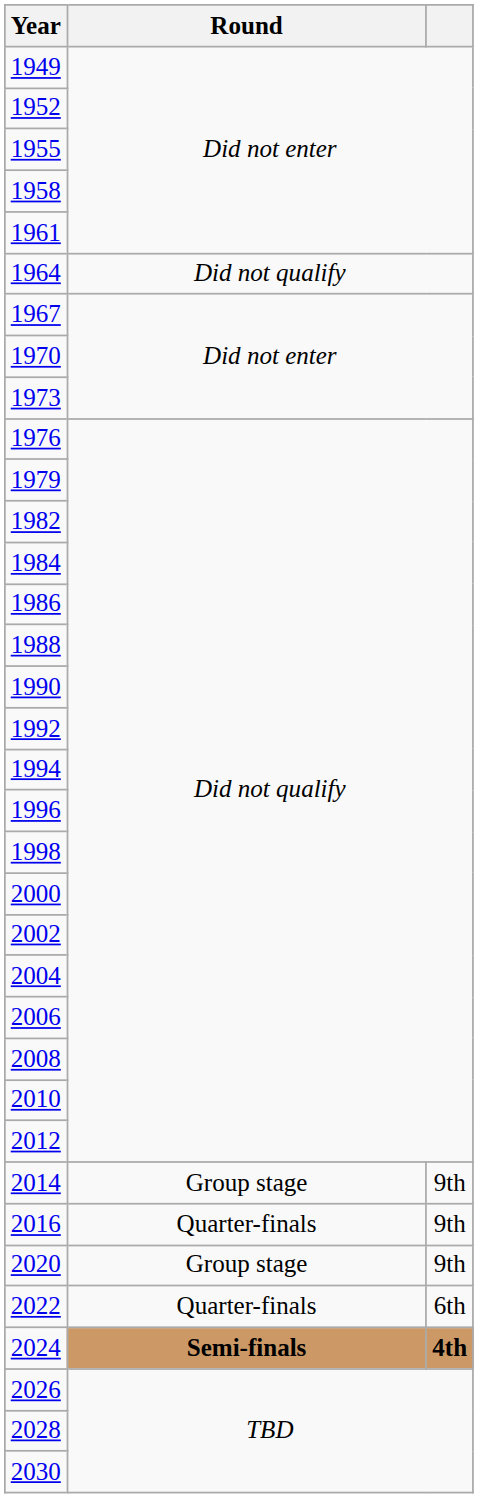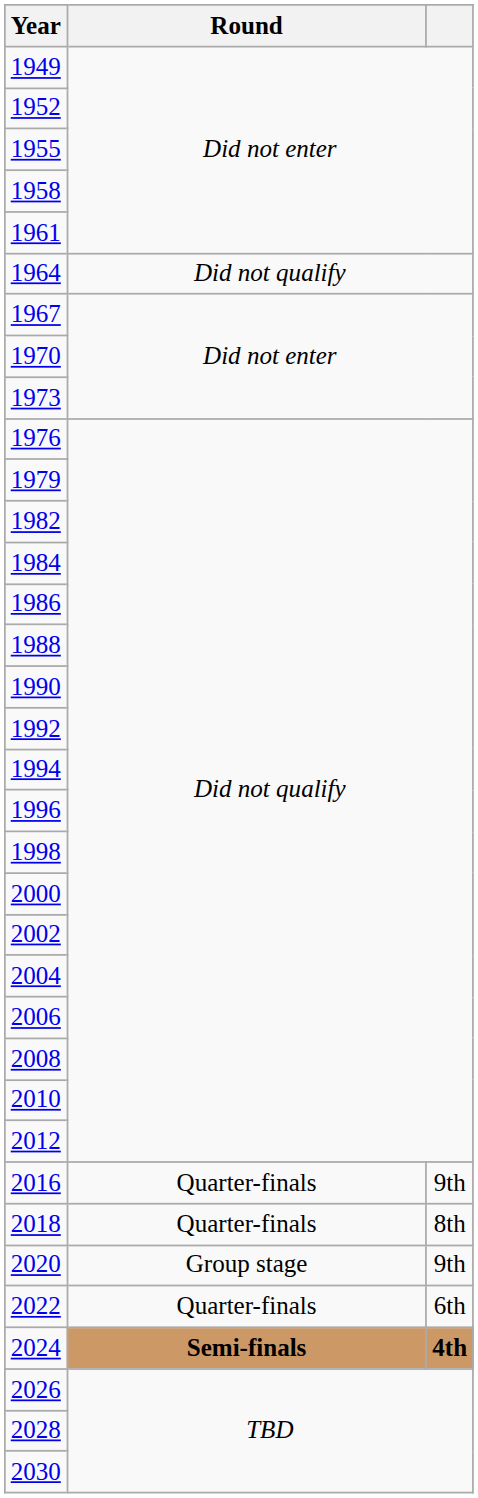 <table class="wikitable" style="text-align: center; font-size:90%">
 <tr>
 <th>Year</th>
 <th style="width:200px">Round</th>
 <th></th>
 </tr>
 <tr>
 <td><a href='#'>1949</a></td>
 <td colspan="2" rowspan="5"><em>Did not enter</em></td>
 </tr>
 <tr>
 <td><a href='#'>1952</a></td>
 </tr>
 <tr>
 <td><a href='#'>1955</a></td>
 </tr>
 <tr>
 <td><a href='#'>1958</a></td>
 </tr>
 <tr>
 <td><a href='#'>1961</a></td>
 </tr>
 <tr>
 <td><a href='#'>1964</a></td>
 <td colspan="2"><em>Did not qualify</em></td>
 </tr>
 <tr>
 <td><a href='#'>1967</a></td>
 <td colspan="2" rowspan="3"><em>Did not enter</em></td>
 </tr>
 <tr>
 <td><a href='#'>1970</a></td>
 </tr>
 <tr>
 <td><a href='#'>1973</a></td>
 </tr>
 <tr>
 <td><a href='#'>1976</a></td>
 <td colspan="2" rowspan="18"><em>Did not qualify</em></td>
 </tr>
 <tr>
 <td><a href='#'>1979</a></td>
 </tr>
 <tr>
 <td><a href='#'>1982</a></td>
 </tr>
 <tr>
 <td><a href='#'>1984</a></td>
 </tr>
 <tr>
 <td><a href='#'>1986</a></td>
 </tr>
 <tr>
 <td><a href='#'>1988</a></td>
 </tr>
 <tr>
 <td><a href='#'>1990</a></td>
 </tr>
 <tr>
 <td><a href='#'>1992</a></td>
 </tr>
 <tr>
 <td><a href='#'>1994</a></td>
 </tr>
 <tr>
 <td><a href='#'>1996</a></td>
 </tr>
 <tr>
 <td><a href='#'>1998</a></td>
 </tr>
 <tr>
 <td><a href='#'>2000</a></td>
 </tr>
 <tr>
 <td><a href='#'>2002</a></td>
 </tr>
 <tr>
 <td><a href='#'>2004</a></td>
 </tr>
 <tr>
 <td><a href='#'>2006</a></td>
 </tr>
 <tr>
 <td><a href='#'>2008</a></td>
 </tr>
 <tr>
 <td><a href='#'>2010</a></td>
 </tr>
 <tr>
 <td><a href='#'>2012</a></td>
 </tr>
 <tr>
-<td><a href='#'>2014</a></td>
-<td>Group stage</td>
+<td><a href='#'>2016</a></td>
+<td>Quarter-finals</td>
 <td>9th</td>
 </tr>
 <tr>
-<td><a href='#'>2016</a></td>
+<td><a href='#'>2018</a></td>
 <td>Quarter-finals</td>
-<td>9th</td>
+<td>8th</td>
 </tr>
 <tr>
 <td><a href='#'>2020</a></td>
 <td>Group stage</td>
 <td>9th</td>
 </tr>
 <tr>
 <td><a href='#'>2022</a></td>
 <td>Quarter-finals</td>
 <td>6th</td>
 </tr>
 <tr>
 <td><a href='#'>2024</a></td>
 <td bgcolor="cc9966"><strong>Semi-finals</strong></td>
 <td bgcolor="cc9966"><strong>4th</strong></td>
 </tr>
 <tr>
 <td><a href='#'>2026</a></td>
 <td colspan="2" rowspan="3"><em>TBD</em></td>
 </tr>
 <tr>
 <td><a href='#'>2028</a></td>
 </tr>
 <tr>
 <td><a href='#'>2030</a></td>
 </tr>
 </table>
